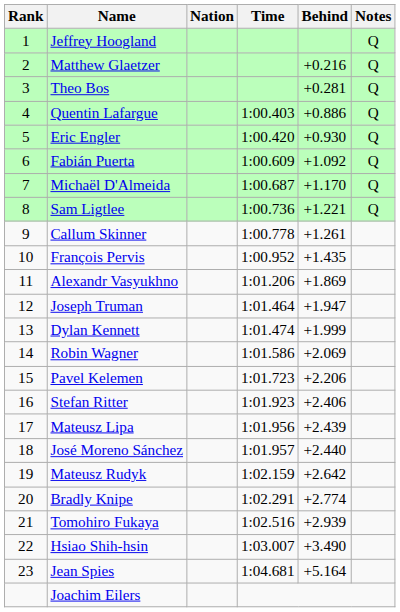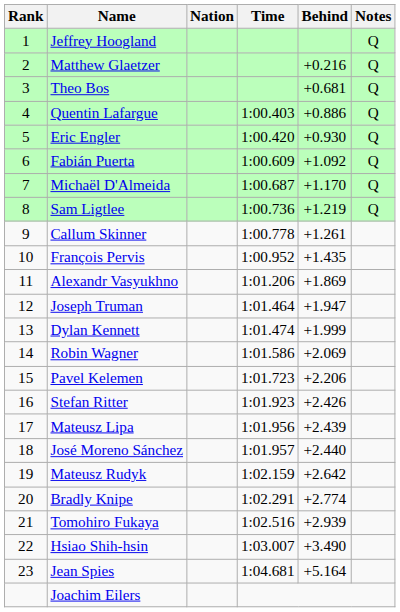 <table class="wikitable sortable" style="text-align:center">
 <tr>
 <th>Rank</th>
 <th>Name</th>
 <th>Nation</th>
 <th>Time</th>
 <th>Behind</th>
 <th>Notes</th>
 </tr>
 <tr bgcolor=bbffbb>
 <td>1</td>
 <td align=left><a href='#'>Jeffrey Hoogland</a></td>
 <td align=left></td>
 <td></td>
 <td></td>
 <td>Q</td>
 </tr>
 <tr bgcolor=bbffbb>
 <td>2</td>
 <td align=left><a href='#'>Matthew Glaetzer</a></td>
 <td align=left></td>
 <td></td>
 <td>+0.216</td>
 <td>Q</td>
 </tr>
 <tr bgcolor=bbffbb>
 <td>3</td>
 <td align=left><a href='#'>Theo Bos</a></td>
 <td align=left></td>
 <td></td>
-<td>+0.281</td>
+<td>+0.681</td>
 <td>Q</td>
 </tr>
 <tr bgcolor=bbffbb>
 <td>4</td>
 <td align=left><a href='#'>Quentin Lafargue</a></td>
 <td align=left></td>
 <td>1:00.403</td>
 <td>+0.886</td>
 <td>Q</td>
 </tr>
 <tr bgcolor=bbffbb>
 <td>5</td>
 <td align=left><a href='#'>Eric Engler</a></td>
 <td align=left></td>
 <td>1:00.420</td>
 <td>+0.930</td>
 <td>Q</td>
 </tr>
 <tr bgcolor=bbffbb>
 <td>6</td>
 <td align=left><a href='#'>Fabián Puerta</a></td>
 <td align=left></td>
 <td>1:00.609</td>
 <td>+1.092</td>
 <td>Q</td>
 </tr>
 <tr bgcolor=bbffbb>
 <td>7</td>
 <td align=left><a href='#'>Michaël D'Almeida</a></td>
 <td align=left></td>
 <td>1:00.687</td>
 <td>+1.170</td>
 <td>Q</td>
 </tr>
 <tr bgcolor=bbffbb>
 <td>8</td>
 <td align=left><a href='#'>Sam Ligtlee</a></td>
 <td align=left></td>
 <td>1:00.736</td>
-<td>+1.221</td>
+<td>+1.219</td>
 <td>Q</td>
 </tr>
 <tr>
 <td>9</td>
 <td align=left><a href='#'>Callum Skinner</a></td>
 <td align=left></td>
 <td>1:00.778</td>
 <td>+1.261</td>
 <td></td>
 </tr>
 <tr>
 <td>10</td>
 <td align=left><a href='#'>François Pervis</a></td>
 <td align=left></td>
 <td>1:00.952</td>
 <td>+1.435</td>
 <td></td>
 </tr>
 <tr>
 <td>11</td>
 <td align=left><a href='#'>Alexandr Vasyukhno</a></td>
 <td align=left></td>
 <td>1:01.206</td>
 <td>+1.869</td>
 <td></td>
 </tr>
 <tr>
 <td>12</td>
 <td align=left><a href='#'>Joseph Truman</a></td>
 <td align=left></td>
 <td>1:01.464</td>
 <td>+1.947</td>
 <td></td>
 </tr>
 <tr>
 <td>13</td>
 <td align=left><a href='#'>Dylan Kennett</a></td>
 <td align=left></td>
 <td>1:01.474</td>
 <td>+1.999</td>
 <td></td>
 </tr>
 <tr>
 <td>14</td>
 <td align=left><a href='#'>Robin Wagner</a></td>
 <td align=left></td>
 <td>1:01.586</td>
 <td>+2.069</td>
 <td></td>
 </tr>
 <tr>
 <td>15</td>
 <td align=left><a href='#'>Pavel Kelemen</a></td>
 <td align=left></td>
 <td>1:01.723</td>
 <td>+2.206</td>
 <td></td>
 </tr>
 <tr>
 <td>16</td>
 <td align=left><a href='#'>Stefan Ritter</a></td>
 <td align=left></td>
 <td>1:01.923</td>
-<td>+2.406</td>
+<td>+2.426</td>
 <td></td>
 </tr>
 <tr>
 <td>17</td>
 <td align=left><a href='#'>Mateusz Lipa</a></td>
 <td align=left></td>
 <td>1:01.956</td>
 <td>+2.439</td>
 <td></td>
 </tr>
 <tr>
 <td>18</td>
 <td align=left><a href='#'>José Moreno Sánchez</a></td>
 <td align=left></td>
 <td>1:01.957</td>
 <td>+2.440</td>
 <td></td>
 </tr>
 <tr>
 <td>19</td>
 <td align=left><a href='#'>Mateusz Rudyk</a></td>
 <td align=left></td>
 <td>1:02.159</td>
 <td>+2.642</td>
 <td></td>
 </tr>
 <tr>
 <td>20</td>
 <td align=left><a href='#'>Bradly Knipe</a></td>
 <td align=left></td>
 <td>1:02.291</td>
 <td>+2.774</td>
 <td></td>
 </tr>
 <tr>
 <td>21</td>
 <td align=left><a href='#'>Tomohiro Fukaya</a></td>
 <td align=left></td>
 <td>1:02.516</td>
 <td>+2.939</td>
 <td></td>
 </tr>
 <tr>
 <td>22</td>
 <td align=left><a href='#'>Hsiao Shih-hsin</a></td>
 <td align=left></td>
 <td>1:03.007</td>
 <td>+3.490</td>
 <td></td>
 </tr>
 <tr>
 <td>23</td>
 <td align=left><a href='#'>Jean Spies</a></td>
 <td align=left></td>
 <td>1:04.681</td>
 <td>+5.164</td>
 <td></td>
 </tr>
 <tr>
 <td></td>
 <td align=left><a href='#'>Joachim Eilers</a></td>
 <td align=left></td>
 <td colspan=3></td>
 </tr>
 </table>
